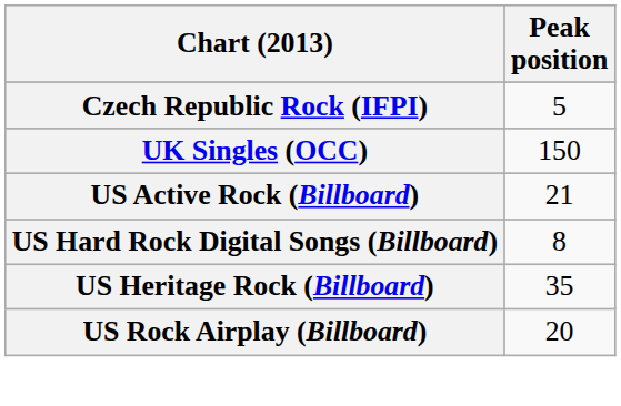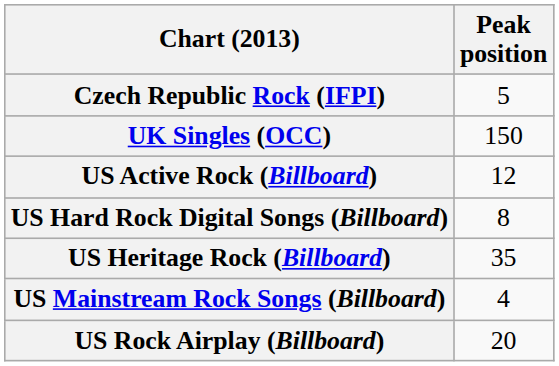 <table class="wikitable sortable plainrowheaders" style="text-align:center">
 <tr>
 <th>Chart (2013)</th>
 <th>Peak<br>position</th>
 </tr>
 <tr>
 <th scope="row">Czech Republic <a href='#'>Rock</a> (<a href='#'>IFPI</a>)</th>
 <td style="text-align:center">5</td>
 </tr>
 <tr>
 <th scope="row"><a href='#'>UK Singles</a> (<a href='#'>OCC</a>)</th>
 <td>150</td>
 </tr>
 <tr>
 <th scope="row">US Active Rock (<em><a href='#'>Billboard</a></em>)</th>
-<td>21</td>
+<td>12</td>
 </tr>
 <tr>
 <th scope="row">US Hard Rock Digital Songs (<em>Billboard</em>)</th>
 <td>8</td>
 </tr>
 <tr>
 <th scope="row">US Heritage Rock (<em><a href='#'>Billboard</a></em>)</th>
 <td>35</td>
 </tr>
 <tr>
+<th scope="row">US <a href='#'>Mainstream Rock Songs</a> (<em>Billboard</em>)</th>
+<td>4</td>
+</tr>
+<tr>
 <th scope="row">US Rock Airplay (<em>Billboard</em>)</th>
 <td>20</td>
 </tr>
 </table>
